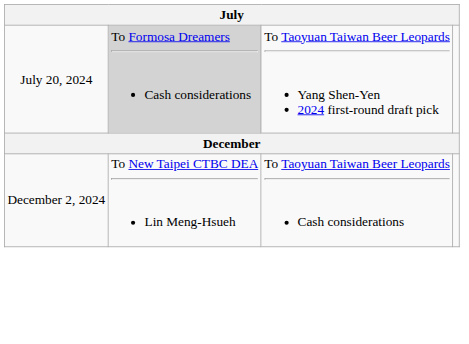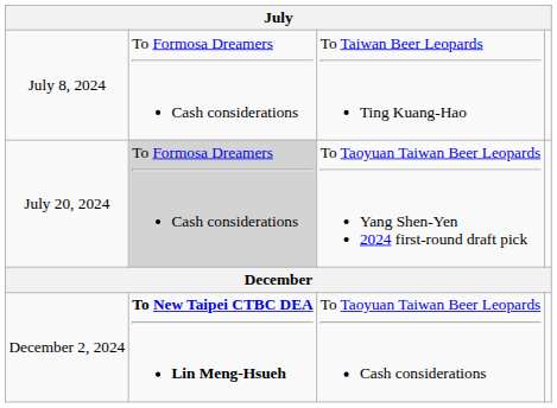 <table class="wikitable" style="text-align:center">
 <tr>
 <th colspan=4>July</th>
+</tr>
+<tr>
+<td>July 8, 2024</td>
+<td align="left" valign="top">To <a href='#'>Formosa Dreamers</a><hr><br><ul><li>Cash considerations</li></ul></td>
+<td align="left" valign="top">To <a href='#'>Taiwan Beer Leopards</a><hr><br><ul><li>Ting Kuang-Hao</li></ul></td>
+<td align="center"></td>
 </tr>
 <tr>
 <td>July 20, 2024</td>
 <td align="left" valign="top" style="background: lightgrey;">To <a href='#'>Formosa Dreamers</a><hr><br><ul><li>Cash considerations</li></ul></td>
 <td align="left" valign="top">To <a href='#'>Taoyuan Taiwan Beer Leopards</a><hr><br><ul><li>Yang Shen-Yen</li><li><a href='#'>2024</a> first-round draft pick</li></ul></td>
 <td align="center"></td>
 </tr>
 <tr>
 <th colspan=4>December</th>
 </tr>
 <tr>
 <td>December 2, 2024</td>
-<td align="left" valign="top">To <a href='#'>New Taipei CTBC DEA</a><hr><br><ul><li>Lin Meng-Hsueh</li></ul></td>
+<td align="left" valign="top"><strong>To <a href='#'>New Taipei CTBC DEA</a><hr><br><ul><li>Lin Meng-Hsueh</li></ul></strong></td>
 <td align="left" valign="top">To <a href='#'>Taoyuan Taiwan Beer Leopards</a><hr><br><ul><li>Cash considerations</li></ul></td>
 <td align="center"></td>
 </tr>
 </table>
